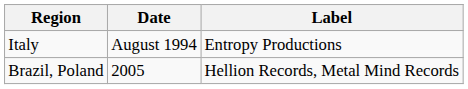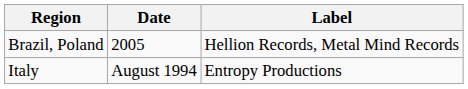 <table class="wikitable plainrowheaders">
 <tr>
 <th scope="col">Region</th>
 <th scope="col">Date</th>
 <th scope="col">Label</th>
 </tr>
 <tr>
+<td>Brazil, Poland</td>
+<td>2005</td>
+<td>Hellion Records, Metal Mind Records</td>
+</tr>
+<tr>
 <td>Italy</td>
 <td>August 1994</td>
 <td>Entropy Productions</td>
 </tr>
-<tr>
-<td>Brazil, Poland</td>
-<td>2005</td>
-<td>Hellion Records, Metal Mind Records</td>
-</tr>
 </table>
